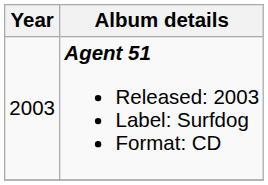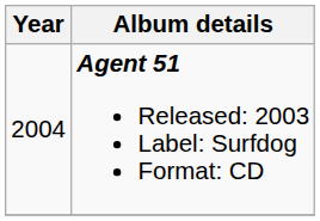 <table class ="wikitable">
 <tr>
 <th>Year</th>
 <th>Album details</th>
 </tr>
 <tr>
-<td>2003</td>
+<td>2004</td>
 <td><strong><em>Agent 51</em></strong><br><ul><li>Released: 2003</li><li>Label: Surfdog</li><li>Format: CD</li></ul></td>
 </tr>
 <tr>
 </tr>
 </table>
